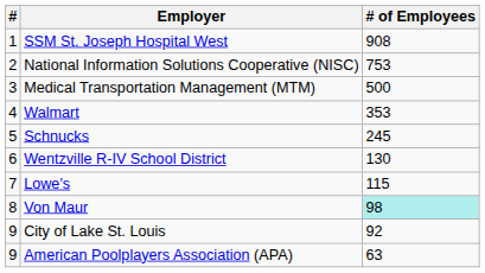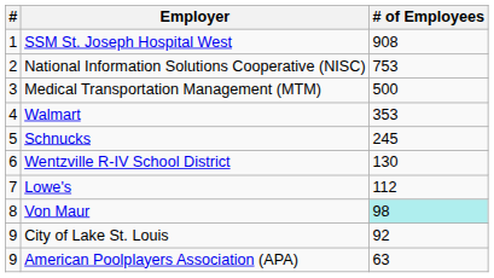 <table class="wikitable">
 <tr>
 <th>#</th>
 <th>Employer</th>
 <th># of Employees</th>
 </tr>
 <tr>
 <td>1</td>
 <td><a href='#'>SSM St. Joseph Hospital West</a></td>
 <td>908</td>
 </tr>
 <tr>
 <td>2</td>
 <td>National Information Solutions Cooperative (NISC)</td>
 <td>753</td>
 </tr>
 <tr>
 <td>3</td>
 <td>Medical Transportation Management (MTM)</td>
 <td>500</td>
 </tr>
 <tr>
 <td>4</td>
 <td><a href='#'>Walmart</a></td>
 <td>353</td>
 </tr>
 <tr>
 <td>5</td>
 <td><a href='#'>Schnucks</a></td>
 <td>245</td>
 </tr>
 <tr>
 <td>6</td>
 <td><a href='#'>Wentzville R-IV School District</a></td>
 <td>130</td>
 </tr>
 <tr>
 <td>7</td>
 <td><a href='#'>Lowe's</a></td>
-<td>115</td>
+<td>112</td>
 </tr>
 <tr>
 <td>8</td>
 <td><a href='#'>Von Maur</a></td>
 <td style="background: paleturquoise;">98</td>
 </tr>
 <tr>
 <td>9</td>
 <td>City of Lake St. Louis</td>
 <td>92</td>
 </tr>
 <tr>
 <td>9</td>
 <td><a href='#'>American Poolplayers Association</a> (APA)</td>
 <td>63</td>
 </tr>
 </table>
